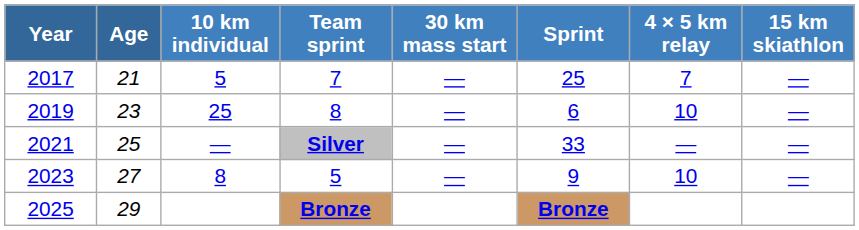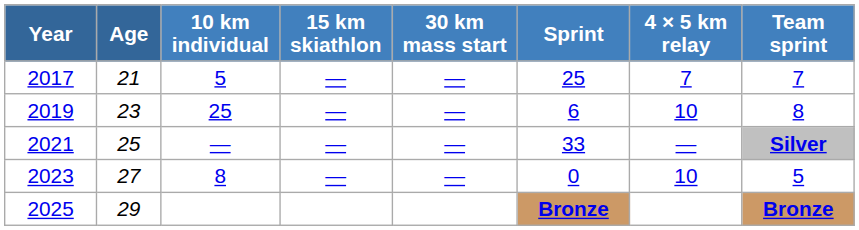 <table class="wikitable" style="font-size:95%; text-align:center; border:grey solid 1px; border-collapse:collapse; background:#ffffff;">
 <tr>
 <th style="background-color:#369; color:white; width:60px;"> Year </th>
 <th style="background-color:#369; color:white; width:40px;"> Age </th>
 <th style="background-color:#4180be; color:white; width:75px;"> 10 km <br> individual </th>
-<th style="background-color:#4180be; color:white; width:75px;"> Team <br> sprint </th>
+<th style="background-color:#4180be; color:white; width:75px;"> 15 km <br> skiathlon </th>
 <th style="background-color:#4180be; color:white; width:75px;"> 30 km <br> mass start </th>
 <th style="background-color:#4180be; color:white; width:75px;"> Sprint </th>
 <th style="background-color:#4180be; color:white; width:75px;"> 4 × 5 km <br> relay </th>
-<th style="background-color:#4180be; color:white; width:75px;"> 15 km <br> skiathlon </th>
+<th style="background-color:#4180be; color:white; width:75px;"> Team <br> sprint </th>
 </tr>
 <tr>
 <td><a href='#'>2017</a></td>
 <td><em>21</em></td>
 <td><a href='#'>5</a></td>
-<td><a href='#'>7</a></td>
+<td><a href='#'>—</a></td>
 <td><a href='#'>—</a></td>
 <td><a href='#'>25</a></td>
 <td><a href='#'>7</a></td>
-<td><a href='#'>—</a></td>
+<td><a href='#'>7</a></td>
 </tr>
 <tr>
 <td><a href='#'>2019</a></td>
 <td><em>23</em></td>
 <td><a href='#'>25</a></td>
-<td><a href='#'>8</a></td>
+<td><a href='#'>—</a></td>
 <td><a href='#'>—</a></td>
 <td><a href='#'>6</a></td>
 <td><a href='#'>10</a></td>
-<td><a href='#'>—</a></td>
+<td><a href='#'>8</a></td>
 </tr>
 <tr>
 <td><a href='#'>2021</a></td>
 <td><em>25</em></td>
 <td><a href='#'>—</a></td>
-<td bgcolor=silver><a href='#'><strong>Silver</strong></a></td>
+<td><a href='#'>—</a></td>
 <td><a href='#'>—</a></td>
 <td><a href='#'>33</a></td>
 <td><a href='#'>—</a></td>
-<td><a href='#'>—</a></td>
+<td bgcolor=silver><a href='#'><strong>Silver</strong></a></td>
 </tr>
 <tr>
 <td><a href='#'>2023</a></td>
 <td><em>27</em></td>
 <td><a href='#'>8</a></td>
+<td><a href='#'>—</a></td>
+<td><a href='#'>—</a></td>
+<td><a href='#'>0</a></td>
+<td><a href='#'>10</a></td>
 <td><a href='#'>5</a></td>
-<td><a href='#'>—</a></td>
-<td><a href='#'>9</a></td>
-<td><a href='#'>10</a></td>
-<td><a href='#'>—</a></td>
 </tr>
 <tr>
 <td><a href='#'>2025</a></td>
 <td><em>29</em></td>
 <td></td>
+<td></td>
+<td></td>
 <td style="background:#c96;"><a href='#'><strong>Bronze</strong></a></td>
 <td></td>
 <td style="background:#c96;"><a href='#'><strong>Bronze</strong></a></td>
-<td></td>
-<td></td>
 </tr>
 </table>
